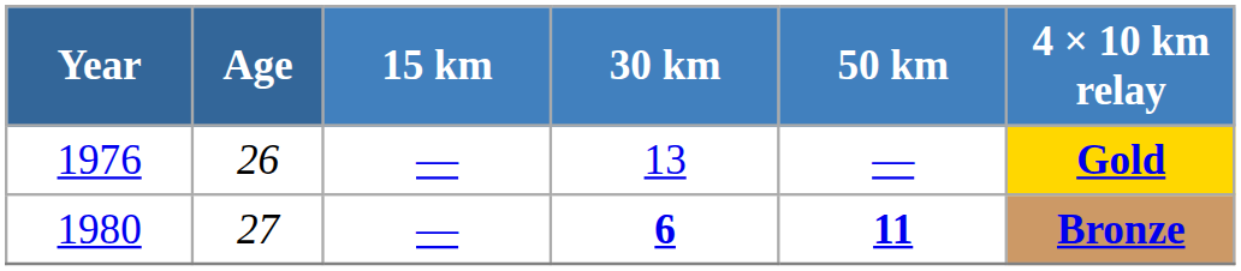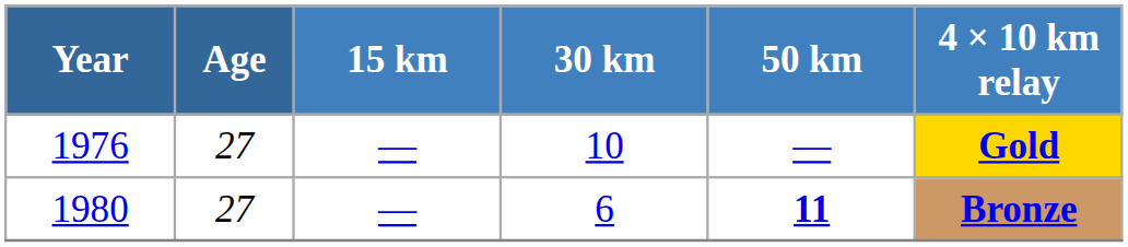 <table class="wikitable" style="font-size:95%; text-align:center; border:grey solid 1px; border-collapse:collapse; background:#ffffff;">
 <tr>
 <th style="background-color:#369; color:white; width:60px;"> Year </th>
 <th style="background-color:#369; color:white; width:40px;"> Age </th>
 <th style="background-color:#4180be; color:white; width:75px;"> 15 km </th>
 <th style="background-color:#4180be; color:white; width:75px;"> 30 km </th>
 <th style="background-color:#4180be; color:white; width:75px;"> 50 km </th>
 <th style="background-color:#4180be; color:white; width:75px;"> 4 × 10 km <br> relay </th>
 </tr>
 <tr>
 <td><a href='#'>1976</a></td>
-<td><em>26</em></td>
+<td><em>27</em></td>
 <td><a href='#'>—</a></td>
-<td><a href='#'>13</a></td>
+<td><a href='#'>10</a></td>
 <td><a href='#'>—</a></td>
 <td style="background:gold;"><a href='#'><strong>Gold</strong></a></td>
 </tr>
 <tr>
 <td><a href='#'>1980</a></td>
 <td><em>27</em></td>
 <td><a href='#'>—</a></td>
-<td><strong><a href='#'>6</a></strong></td>
+<td><a href='#'>6</a></td>
 <td><strong><a href='#'>11</a></strong></td>
 <td bgcolor="cc9966"><a href='#'><strong>Bronze</strong></a></td>
 </tr>
 <tr>
 </tr>
 </table>
